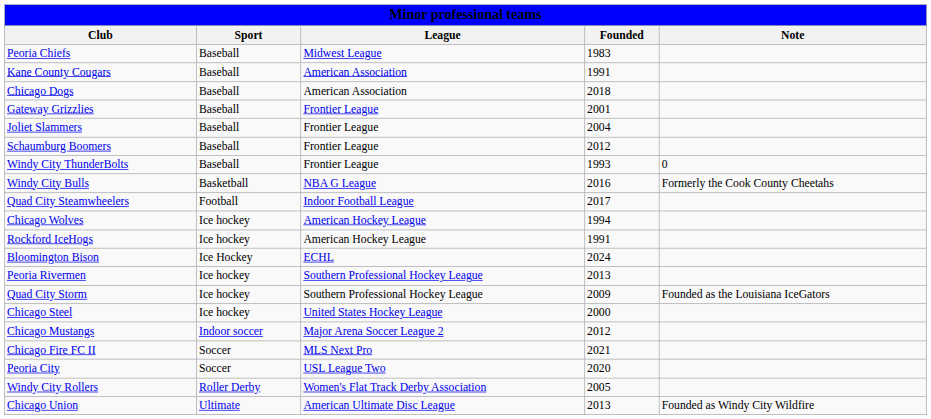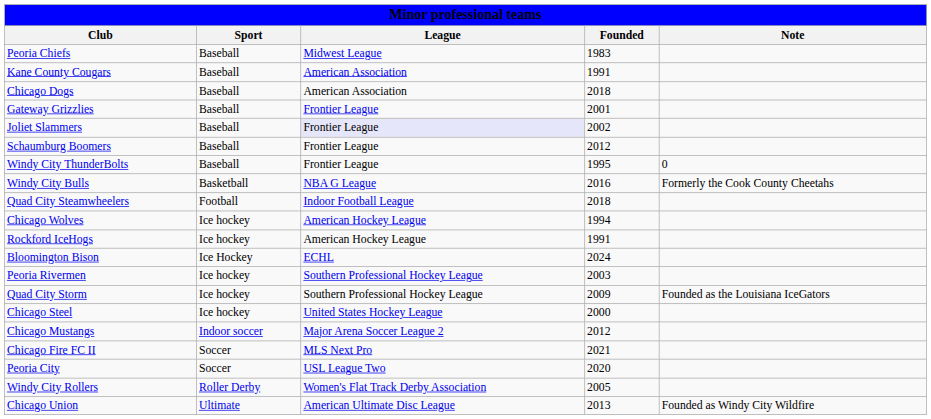 <table class="wikitable sortable" style="width:100%;">
 <tr>
 <th style="background:blue;" colspan="5"><big><span>Minor professional teams</span></big></th>
 </tr>
 <tr>
 <th>Club</th>
 <th>Sport</th>
 <th>League</th>
 <th>Founded</th>
 <th>Note</th>
 </tr>
 <tr>
 <td><a href='#'>Peoria Chiefs</a></td>
 <td>Baseball</td>
 <td><a href='#'>Midwest League</a></td>
 <td>1983</td>
 <td></td>
 </tr>
 <tr>
 <td><a href='#'>Kane County Cougars</a></td>
 <td>Baseball</td>
 <td><a href='#'>American Association</a></td>
 <td>1991</td>
 <td></td>
 </tr>
 <tr>
 <td><a href='#'>Chicago Dogs</a></td>
 <td>Baseball</td>
 <td>American Association</td>
 <td>2018</td>
 <td></td>
 </tr>
 <tr>
 <td><a href='#'>Gateway Grizzlies</a></td>
 <td>Baseball</td>
 <td><a href='#'>Frontier League</a></td>
 <td>2001</td>
 <td></td>
 </tr>
 <tr>
 <td><a href='#'>Joliet Slammers</a></td>
 <td>Baseball</td>
-<td>Frontier League</td>
-<td>2004</td>
+<td style="background: lavender;">Frontier League</td>
+<td>2002</td>
 <td></td>
 </tr>
 <tr>
 <td><a href='#'>Schaumburg Boomers</a></td>
 <td>Baseball</td>
 <td>Frontier League</td>
 <td>2012</td>
 <td></td>
 </tr>
 <tr>
 <td><a href='#'>Windy City ThunderBolts</a></td>
 <td>Baseball</td>
 <td>Frontier League</td>
-<td>1993</td>
+<td>1995</td>
 <td>0</td>
 </tr>
 <tr>
 <td><a href='#'>Windy City Bulls</a></td>
 <td>Basketball</td>
 <td><a href='#'>NBA G League</a></td>
 <td>2016</td>
 <td>Formerly the Cook County Cheetahs</td>
 </tr>
 <tr>
 <td><a href='#'>Quad City Steamwheelers</a></td>
 <td>Football</td>
 <td><a href='#'>Indoor Football League</a></td>
-<td>2017</td>
+<td>2018</td>
 <td></td>
 </tr>
 <tr>
 <td><a href='#'>Chicago Wolves</a></td>
 <td>Ice hockey</td>
 <td><a href='#'>American Hockey League</a></td>
 <td>1994</td>
 <td></td>
 </tr>
 <tr>
 <td><a href='#'>Rockford IceHogs</a></td>
 <td>Ice hockey</td>
 <td>American Hockey League</td>
 <td>1991</td>
 <td></td>
 </tr>
 <tr>
 <td><a href='#'>Bloomington Bison</a></td>
 <td>Ice Hockey</td>
 <td><a href='#'>ECHL</a></td>
 <td>2024</td>
 <td></td>
 </tr>
 <tr>
 <td><a href='#'>Peoria Rivermen</a></td>
 <td>Ice hockey</td>
 <td><a href='#'>Southern Professional Hockey League</a></td>
-<td>2013</td>
+<td>2003</td>
 <td></td>
 </tr>
 <tr>
 <td><a href='#'>Quad City Storm</a></td>
 <td>Ice hockey</td>
 <td>Southern Professional Hockey League</td>
 <td>2009</td>
 <td>Founded as the Louisiana IceGators</td>
 </tr>
 <tr>
 <td><a href='#'>Chicago Steel</a></td>
 <td>Ice hockey</td>
 <td><a href='#'>United States Hockey League</a></td>
 <td>2000</td>
 <td></td>
 </tr>
 <tr>
 <td><a href='#'>Chicago Mustangs</a></td>
 <td><a href='#'>Indoor soccer</a></td>
 <td><a href='#'>Major Arena Soccer League 2</a></td>
 <td>2012</td>
 <td></td>
 </tr>
 <tr>
 <td><a href='#'>Chicago Fire FC II</a></td>
 <td>Soccer</td>
 <td><a href='#'>MLS Next Pro</a></td>
 <td>2021</td>
 <td></td>
 </tr>
 <tr>
 <td><a href='#'>Peoria City</a></td>
 <td>Soccer</td>
 <td><a href='#'>USL League Two</a></td>
 <td>2020</td>
 <td></td>
 </tr>
 <tr>
 <td><a href='#'>Windy City Rollers</a></td>
 <td><a href='#'>Roller Derby</a></td>
 <td><a href='#'>Women's Flat Track Derby Association</a></td>
 <td>2005</td>
 <td></td>
 </tr>
 <tr>
 <td><a href='#'>Chicago Union</a></td>
 <td><a href='#'>Ultimate</a></td>
 <td><a href='#'>American Ultimate Disc League</a></td>
 <td>2013</td>
 <td>Founded as Windy City Wildfire</td>
 </tr>
 </table>
